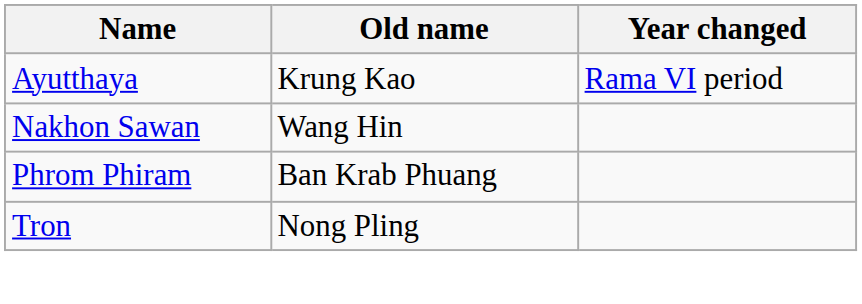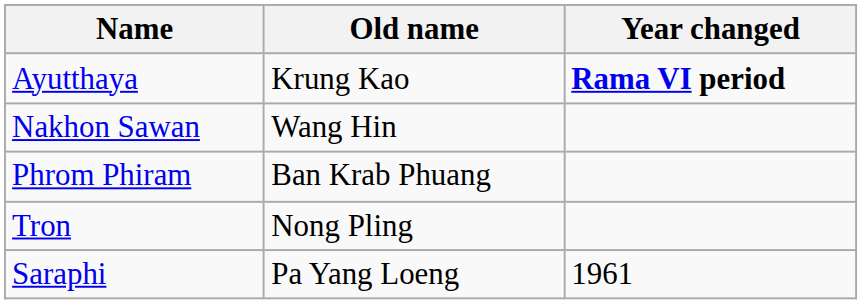 <table width=35% class="wikitable">
 <tr>
 <th>Name</th>
 <th>Old name</th>
 <th>Year changed</th>
 </tr>
 <tr>
 <td><a href='#'>Ayutthaya</a></td>
 <td>Krung Kao</td>
-<td><a href='#'>Rama VI</a> period</td>
+<td><strong><a href='#'>Rama VI</a> period</strong></td>
 </tr>
 <tr>
 <td><a href='#'>Nakhon Sawan</a></td>
 <td>Wang Hin</td>
 <td></td>
 </tr>
 <tr>
 <td><a href='#'>Phrom Phiram</a></td>
 <td>Ban Krab Phuang</td>
 <td></td>
 </tr>
 <tr>
 <td><a href='#'>Tron</a></td>
 <td>Nong Pling</td>
 <td></td>
 </tr>
+<tr>
+<td><a href='#'>Saraphi</a></td>
+<td>Pa Yang Loeng</td>
+<td>1961</td>
+</tr>
 </table>
